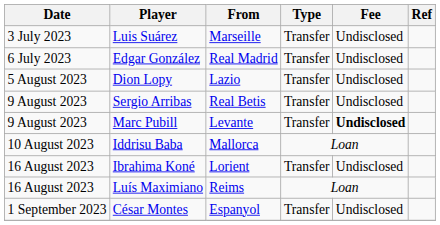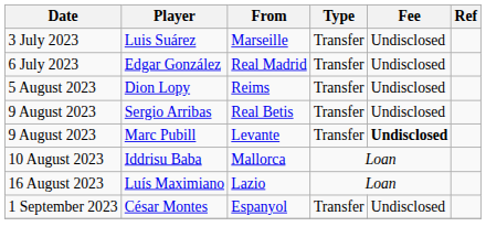 <table class="wikitable">
 <tr>
 <th>Date</th>
 <th>Player</th>
 <th>From</th>
 <th>Type</th>
 <th>Fee</th>
 <th>Ref</th>
 </tr>
 <tr>
 <td>3 July 2023</td>
 <td> <a href='#'>Luis Suárez</a></td>
 <td> <a href='#'>Marseille</a></td>
 <td>Transfer</td>
 <td>Undisclosed</td>
 <td></td>
 </tr>
 <tr>
 <td>6 July 2023</td>
 <td> <a href='#'>Edgar González</a></td>
 <td><a href='#'>Real Madrid</a></td>
 <td>Transfer</td>
 <td>Undisclosed</td>
 <td></td>
 </tr>
 <tr>
 <td>5 August 2023</td>
 <td> <a href='#'>Dion Lopy</a></td>
-<td> <a href='#'>Lazio</a></td>
+<td> <a href='#'>Reims</a></td>
 <td>Transfer</td>
 <td>Undisclosed</td>
 <td></td>
 </tr>
 <tr>
 <td>9 August 2023</td>
 <td> <a href='#'>Sergio Arribas</a></td>
 <td><a href='#'>Real Betis</a></td>
 <td>Transfer</td>
 <td>Undisclosed</td>
 <td></td>
 </tr>
 <tr>
 <td>9 August 2023</td>
 <td> <a href='#'>Marc Pubill</a></td>
 <td><a href='#'>Levante</a></td>
 <td>Transfer</td>
 <td><strong>Undisclosed</strong></td>
 <td></td>
 </tr>
 <tr>
 <td>10 August 2023</td>
 <td> <a href='#'>Iddrisu Baba</a></td>
 <td><a href='#'>Mallorca</a></td>
 <td colspan=2 align=center><em>Loan</em></td>
 <td></td>
 </tr>
 <tr>
 <td>16 August 2023</td>
-<td> <a href='#'>Ibrahima Koné</a></td>
-<td> <a href='#'>Lorient</a></td>
-<td>Transfer</td>
-<td>Undisclosed</td>
-<td></td>
-</tr>
-<tr>
-<td>16 August 2023</td>
 <td> <a href='#'>Luís Maximiano</a></td>
-<td> <a href='#'>Reims</a></td>
+<td> <a href='#'>Lazio</a></td>
 <td colspan=2 align=center><em>Loan</em></td>
 <td></td>
 </tr>
 <tr>
 <td>1 September 2023</td>
 <td> <a href='#'>César Montes</a></td>
 <td><a href='#'>Espanyol</a></td>
 <td>Transfer</td>
 <td>Undisclosed</td>
 <td></td>
 </tr>
 <tr>
 </tr>
 </table>
